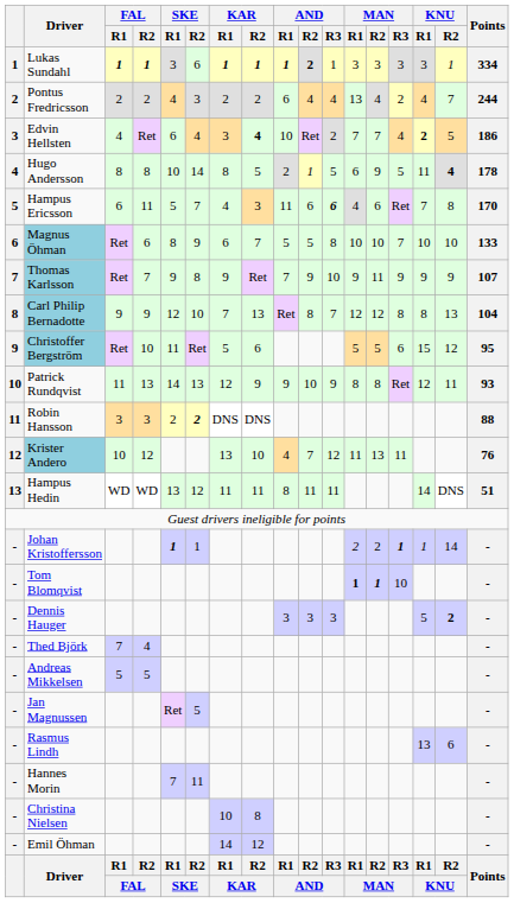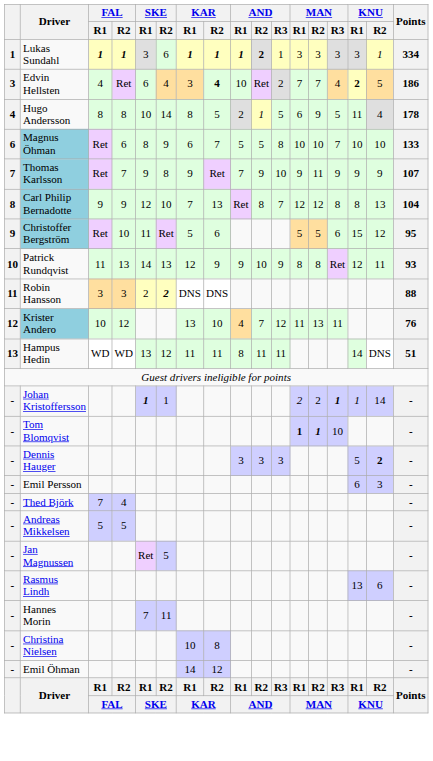 <table class="wikitable" style="text-align:center;">
 <tr>
 <th rowspan="2"></th>
 <th rowspan="2">Driver</th>
 <th colspan="2"><a href='#'>FAL</a><br></th>
 <th colspan="2"><a href='#'>SKE</a><br></th>
 <th colspan="2"><a href='#'>KAR</a><br></th>
 <th colspan="3"><a href='#'>AND</a><br></th>
 <th colspan="3"><a href='#'>MAN</a><br></th>
 <th colspan="2"><a href='#'>KNU</a><br></th>
 <th rowspan="2">Points</th>
 </tr>
 <tr>
 <th>R1</th>
 <th>R2</th>
 <th>R1</th>
 <th>R2</th>
 <th>R1</th>
 <th>R2</th>
 <th>R1</th>
 <th>R2</th>
 <th>R3</th>
 <th>R1</th>
 <th>R2</th>
 <th>R3</th>
 <th>R1</th>
 <th>R2</th>
 </tr>
 <tr>
 <th>1</th>
 <td align="left"> Lukas Sundahl</td>
 <td style="background:#ffffbf;"><strong><em>1</em></strong></td>
 <td style="background:#ffffbf;"><strong><em>1</em></strong></td>
 <td style="background:#dfdfdf;">3</td>
 <td style="background:#dfffdf;">6</td>
 <td style="background:#ffffbf;"><strong><em>1</em></strong></td>
 <td style="background:#ffffbf;"><strong><em>1</em></strong></td>
 <td style="background:#ffffbf;"><strong><em>1</em></strong></td>
 <td style="background:#dfdfdf;"><strong>2</strong></td>
 <td style="background:#ffffbf;">1</td>
 <td style="background:#ffffbf;">3</td>
 <td style="background:#ffffbf;">3</td>
 <td style="background:#dfdfdf;">3</td>
 <td style="background:#dfdfdf;">3</td>
 <td style="background:#ffffbf;"><em>1</em></td>
 <th>334</th>
 </tr>
 <tr>
-<th>2</th>
-<td align="left"> Pontus Fredricsson</td>
-<td style="background:#dfdfdf;">2</td>
-<td style="background:#dfdfdf;">2</td>
-<td style="background:#ffdf9f;">4</td>
-<td style="background:#dfdfdf;">3</td>
-<td style="background:#dfdfdf;">2</td>
-<td style="background:#dfdfdf;">2</td>
-<td style="background:#dfffdf;">6</td>
-<td style="background:#ffdf9f;">4</td>
-<td style="background:#ffdf9f;">4</td>
-<td style="background:#dfffdf;">13</td>
-<td style="background:#dfdfdf;">4</td>
-<td style="background:#ffffbf;">2</td>
-<td style="background:#ffdf9f;">4</td>
-<td style="background:#dfffdf;">7</td>
-<th>244</th>
-</tr>
-<tr>
 <th>3</th>
 <td align="left"> Edvin Hellsten</td>
 <td style="background:#dfffdf;">4</td>
 <td style="background:#efcfff;">Ret</td>
 <td style="background:#dfffdf;">6</td>
 <td style="background:#ffdf9f;">4</td>
 <td style="background:#ffdf9f;">3</td>
 <td style="background:#dfffdf;"><strong>4</strong></td>
 <td style="background:#dfffdf;">10</td>
 <td style="background:#efcfff;">Ret</td>
 <td style="background:#dfdfdf;">2</td>
 <td style="background:#dfffdf;">7</td>
 <td style="background:#dfffdf;">7</td>
 <td style="background:#ffdf9f;">4</td>
 <td style="background:#ffffbf;"><strong>2</strong></td>
 <td style="background:#ffdf9f;">5</td>
 <th>186</th>
 </tr>
 <tr>
 <th>4</th>
 <td align="left"> Hugo Andersson</td>
 <td style="background:#dfffdf;">8</td>
 <td style="background:#dfffdf;">8</td>
 <td style="background:#dfffdf;">10</td>
 <td style="background:#dfffdf;">14</td>
 <td style="background:#dfffdf;">8</td>
 <td style="background:#dfffdf;">5</td>
 <td style="background:#dfdfdf;">2</td>
 <td style="background:#ffffbf;"><em>1</em></td>
 <td style="background:#dfffdf;">5</td>
 <td style="background:#dfffdf;">6</td>
 <td style="background:#dfffdf;">9</td>
 <td style="background:#dfffdf;">5</td>
 <td style="background:#dfffdf;">11</td>
-<td style="background:#dfdfdf;"><strong>4</strong></td>
+<td style="background:#dfdfdf;">4</td>
 <th>178</th>
-</tr>
-<tr>
-<th>5</th>
-<td align="left"> Hampus Ericsson</td>
-<td style="background:#dfffdf;">6</td>
-<td style="background:#dfffdf;">11</td>
-<td style="background:#dfffdf;">5</td>
-<td style="background:#dfffdf;">7</td>
-<td style="background:#dfffdf;">4</td>
-<td style="background:#ffdf9f;">3</td>
-<td style="background:#dfffdf;">11</td>
-<td style="background:#dfffdf;">6</td>
-<td style="background:#dfffdf;"><strong><em>6</em></strong></td>
-<td style="background:#dfdfdf;">4</td>
-<td style="background:#dfffdf;">6</td>
-<td style="background:#efcfff;">Ret</td>
-<td style="background:#dfffdf;">7</td>
-<td style="background:#dfffdf;">8</td>
-<th>170</th>
 </tr>
 <tr>
 <th>6</th>
 <td align="left" style="background:#8FCFDF;"> Magnus Öhman</td>
 <td style="background:#efcfff;">Ret</td>
 <td style="background:#dfffdf;">6</td>
 <td style="background:#dfffdf;">8</td>
 <td style="background:#dfffdf;">9</td>
 <td style="background:#dfffdf;">6</td>
 <td style="background:#dfffdf;">7</td>
 <td style="background:#dfffdf;">5</td>
 <td style="background:#dfffdf;">5</td>
 <td style="background:#dfffdf;">8</td>
 <td style="background:#dfffdf;">10</td>
 <td style="background:#dfffdf;">10</td>
 <td style="background:#dfffdf;">7</td>
 <td style="background:#dfffdf;">10</td>
 <td style="background:#dfffdf;">10</td>
 <th>133</th>
 </tr>
 <tr>
 <th>7</th>
 <td align="left" style="background:#8FCFDF;"> Thomas Karlsson</td>
 <td style="background:#efcfff;">Ret</td>
 <td style="background:#dfffdf;">7</td>
 <td style="background:#dfffdf;">9</td>
 <td style="background:#dfffdf;">8</td>
 <td style="background:#dfffdf;">9</td>
 <td style="background:#efcfff;">Ret</td>
 <td style="background:#dfffdf;">7</td>
 <td style="background:#dfffdf;">9</td>
 <td style="background:#dfffdf;">10</td>
 <td style="background:#dfffdf;">9</td>
 <td style="background:#dfffdf;">11</td>
 <td style="background:#dfffdf;">9</td>
 <td style="background:#dfffdf;">9</td>
 <td style="background:#dfffdf;">9</td>
 <th>107</th>
 </tr>
 <tr>
 <th>8</th>
 <td align="left" style="background:#8FCFDF;"> Carl Philip Bernadotte</td>
 <td style="background:#dfffdf;">9</td>
 <td style="background:#dfffdf;">9</td>
 <td style="background:#dfffdf;">12</td>
 <td style="background:#dfffdf;">10</td>
 <td style="background:#dfffdf;">7</td>
 <td style="background:#dfffdf;">13</td>
 <td style="background:#efcfff;">Ret</td>
 <td style="background:#dfffdf;">8</td>
 <td style="background:#dfffdf;">7</td>
 <td style="background:#dfffdf;">12</td>
 <td style="background:#dfffdf;">12</td>
 <td style="background:#dfffdf;">8</td>
 <td style="background:#dfffdf;">8</td>
 <td style="background:#dfffdf;">13</td>
 <th>104</th>
 </tr>
 <tr>
 <th>9</th>
 <td align="left" style="background:#8FCFDF;"> Christoffer Bergström</td>
 <td style="background:#efcfff;">Ret</td>
 <td style="background:#dfffdf;">10</td>
 <td style="background:#dfffdf;">11</td>
 <td style="background:#efcfff;">Ret</td>
 <td style="background:#dfffdf;">5</td>
 <td style="background:#dfffdf;">6</td>
 <td></td>
 <td></td>
 <td></td>
 <td style="background:#ffdf9f;">5</td>
 <td style="background:#ffdf9f;">5</td>
 <td style="background:#dfffdf;">6</td>
 <td style="background:#dfffdf;">15</td>
 <td style="background:#dfffdf;">12</td>
 <th>95</th>
 </tr>
 <tr>
 <th>10</th>
 <td align="left"> Patrick Rundqvist</td>
 <td style="background:#dfffdf;">11</td>
 <td style="background:#dfffdf;">13</td>
 <td style="background:#dfffdf;">14</td>
 <td style="background:#dfffdf;">13</td>
 <td style="background:#dfffdf;">12</td>
 <td style="background:#dfffdf;">9</td>
 <td style="background:#dfffdf;">9</td>
 <td style="background:#dfffdf;">10</td>
 <td style="background:#dfffdf;">9</td>
 <td style="background:#dfffdf;">8</td>
 <td style="background:#dfffdf;">8</td>
 <td style="background:#efcfff;">Ret</td>
 <td style="background:#dfffdf;">12</td>
 <td style="background:#dfffdf;">11</td>
 <th>93</th>
 </tr>
 <tr>
 <th>11</th>
 <td align="left"> Robin Hansson</td>
 <td style="background:#ffdf9f;">3</td>
 <td style="background:#ffdf9f;">3</td>
 <td style="background:#ffffbf;">2</td>
 <td style="background:#ffffbf;"><strong><em>2</em></strong></td>
 <td style="background:#ffffff;">DNS</td>
 <td style="background:#ffffff;">DNS</td>
 <td></td>
 <td></td>
 <td></td>
 <td></td>
 <td></td>
 <td></td>
 <td></td>
 <td></td>
 <th>88</th>
 </tr>
 <tr>
 <th>12</th>
 <td align="left" style="background:#8FCFDF;"> Krister Andero</td>
 <td style="background:#dfffdf;">10</td>
 <td style="background:#dfffdf;">12</td>
 <td></td>
 <td></td>
 <td style="background:#dfffdf;">13</td>
 <td style="background:#dfffdf;">10</td>
 <td style="background:#ffdf9f;">4</td>
 <td style="background:#dfffdf;">7</td>
 <td style="background:#dfffdf;">12</td>
 <td style="background:#dfffdf;">11</td>
 <td style="background:#dfffdf;">13</td>
 <td style="background:#dfffdf;">11</td>
 <td></td>
 <td></td>
 <th>76</th>
 </tr>
 <tr>
 <th>13</th>
 <td align="left"> Hampus Hedin</td>
 <td style="background:#ffffff;">WD</td>
 <td style="background:#ffffff;">WD</td>
 <td style="background:#dfffdf;">13</td>
 <td style="background:#dfffdf;">12</td>
 <td style="background:#dfffdf;">11</td>
 <td style="background:#dfffdf;">11</td>
 <td style="background:#dfffdf;">8</td>
 <td style="background:#dfffdf;">11</td>
 <td style="background:#dfffdf;">11</td>
 <td></td>
 <td></td>
 <td></td>
 <td style="background:#dfffdf;">14</td>
 <td style="background:#ffffff;">DNS</td>
 <th>51</th>
 </tr>
 <tr>
 <td colspan="17"><em>Guest drivers ineligible for points</em></td>
 </tr>
 <tr>
 <th>-</th>
 <td align="left"> <a href='#'>Johan Kristoffersson</a></td>
 <td></td>
 <td></td>
 <td style="background:#cfcfff;"><strong><em>1</em></strong></td>
 <td style="background:#cfcfff;">1</td>
 <td></td>
 <td></td>
 <td></td>
 <td></td>
 <td></td>
 <td style="background:#cfcfff;"><em>2</em></td>
 <td style="background:#cfcfff;">2</td>
 <td style="background:#cfcfff;"><strong><em>1</em></strong></td>
 <td style="background:#cfcfff;"><em>1</em></td>
 <td style="background:#cfcfff;">14</td>
 <th>-</th>
 </tr>
 <tr>
 <th>-</th>
 <td align="left"> <a href='#'>Tom Blomqvist</a></td>
 <td></td>
 <td></td>
 <td></td>
 <td></td>
 <td></td>
 <td></td>
 <td></td>
 <td></td>
 <td></td>
 <td style="background:#cfcfff;"><strong>1</strong></td>
 <td style="background:#cfcfff;"><strong><em>1</em></strong></td>
 <td style="background:#cfcfff;">10</td>
 <td></td>
 <td></td>
 <th>-</th>
 </tr>
 <tr>
 <th>-</th>
 <td align="left"> <a href='#'>Dennis Hauger</a></td>
 <td></td>
 <td></td>
 <td></td>
 <td></td>
 <td></td>
 <td></td>
 <td style="background:#cfcfff;">3</td>
 <td style="background:#cfcfff;">3</td>
 <td style="background:#cfcfff;">3</td>
 <td></td>
 <td></td>
 <td></td>
 <td style="background:#cfcfff;">5</td>
 <td style="background:#cfcfff;"><strong>2</strong></td>
 <th>-</th>
 </tr>
 <tr>
 <th>-</th>
+<td align="left"> Emil Persson</td>
+<td></td>
+<td></td>
+<td></td>
+<td></td>
+<td></td>
+<td></td>
+<td></td>
+<td></td>
+<td></td>
+<td></td>
+<td></td>
+<td></td>
+<td style="background:#cfcfff;">6</td>
+<td style="background:#cfcfff;">3</td>
+<th>-</th>
+</tr>
+<tr>
+<th>-</th>
 <td align="left"> <a href='#'>Thed Björk</a></td>
 <td style="background:#cfcfff;">7</td>
 <td style="background:#cfcfff;">4</td>
 <td></td>
 <td></td>
 <td></td>
 <td></td>
 <td></td>
 <td></td>
 <td></td>
 <td></td>
 <td></td>
 <td></td>
 <td></td>
 <td></td>
 <th>-</th>
 </tr>
 <tr>
 <th>-</th>
 <td align="left"> <a href='#'>Andreas Mikkelsen</a></td>
 <td style="background:#cfcfff;">5</td>
 <td style="background:#cfcfff;">5</td>
 <td></td>
 <td></td>
 <td></td>
 <td></td>
 <td></td>
 <td></td>
 <td></td>
 <td></td>
 <td></td>
 <td></td>
 <td></td>
 <td></td>
 <th>-</th>
 </tr>
 <tr>
 <th>-</th>
 <td align="left"> <a href='#'>Jan Magnussen</a></td>
 <td></td>
 <td></td>
 <td style="background:#efcfff;">Ret</td>
 <td style="background:#cfcfff;">5</td>
 <td></td>
 <td></td>
 <td></td>
 <td></td>
 <td></td>
 <td></td>
 <td></td>
 <td></td>
 <td></td>
 <td></td>
 <th>-</th>
 </tr>
 <tr>
 <th>-</th>
 <td align="left"> <a href='#'>Rasmus Lindh</a></td>
 <td></td>
 <td></td>
 <td></td>
 <td></td>
 <td></td>
 <td></td>
 <td></td>
 <td></td>
 <td></td>
 <td></td>
 <td></td>
 <td></td>
 <td style="background:#cfcfff;">13</td>
 <td style="background:#cfcfff;">6</td>
 <th>-</th>
 </tr>
 <tr>
 <th>-</th>
 <td align="left"> Hannes Morin</td>
 <td></td>
 <td></td>
 <td style="background:#cfcfff;">7</td>
 <td style="background:#cfcfff;">11</td>
 <td></td>
 <td></td>
 <td></td>
 <td></td>
 <td></td>
 <td></td>
 <td></td>
 <td></td>
 <td></td>
 <td></td>
 <th>-</th>
 </tr>
 <tr>
 <th>-</th>
 <td align="left"> <a href='#'>Christina Nielsen</a></td>
 <td></td>
 <td></td>
 <td></td>
 <td></td>
 <td style="background:#cfcfff;">10</td>
 <td style="background:#cfcfff;">8</td>
 <td></td>
 <td></td>
 <td></td>
 <td></td>
 <td></td>
 <td></td>
 <td></td>
 <td></td>
 <th>-</th>
 </tr>
 <tr>
 <th>-</th>
 <td align="left"> Emil Öhman</td>
 <td></td>
 <td></td>
 <td></td>
 <td></td>
 <td style="background:#cfcfff;">14</td>
 <td style="background:#cfcfff;">12</td>
 <td></td>
 <td></td>
 <td></td>
 <td></td>
 <td></td>
 <td></td>
 <td></td>
 <td></td>
 <th>-</th>
 </tr>
 <tr>
 <th rowspan="2"></th>
 <th rowspan="2">Driver</th>
 <th>R1</th>
 <th>R2</th>
 <th>R1</th>
 <th>R2</th>
 <th>R1</th>
 <th>R2</th>
 <th>R1</th>
 <th>R2</th>
 <th>R3</th>
 <th>R1</th>
 <th>R2</th>
 <th>R3</th>
 <th>R1</th>
 <th>R2</th>
 <th rowspan="2">Points</th>
 </tr>
 <tr>
 <th colspan="2"><a href='#'>FAL</a><br></th>
 <th colspan="2"><a href='#'>SKE</a><br></th>
 <th colspan="2"><a href='#'>KAR</a><br></th>
 <th colspan="3"><a href='#'>AND</a><br></th>
 <th colspan="3"><a href='#'>MAN</a><br></th>
 <th colspan="2"><a href='#'>KNU</a><br></th>
 </tr>
 </table>
